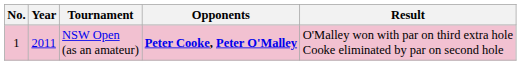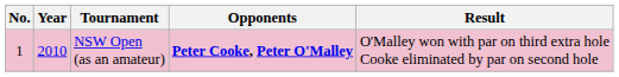 <table class="wikitable" style="font-size:95%;">
 <tr>
 <th>No.</th>
 <th>Year</th>
 <th>Tournament</th>
 <th>Opponents</th>
 <th>Result</th>
 </tr>
 <tr style="background:#F2C1D1;">
 <td align=center>1</td>
-<td><a href='#'>2011</a></td>
+<td><a href='#'>2010</a></td>
 <td><a href='#'>NSW Open</a><br>(as an amateur)</td>
 <td><strong> <a href='#'>Peter Cooke</a>,  <a href='#'>Peter O'Malley</a></strong></td>
 <td>O'Malley won with par on third extra hole<br>Cooke eliminated by par on second hole</td>
 </tr>
 </table>
